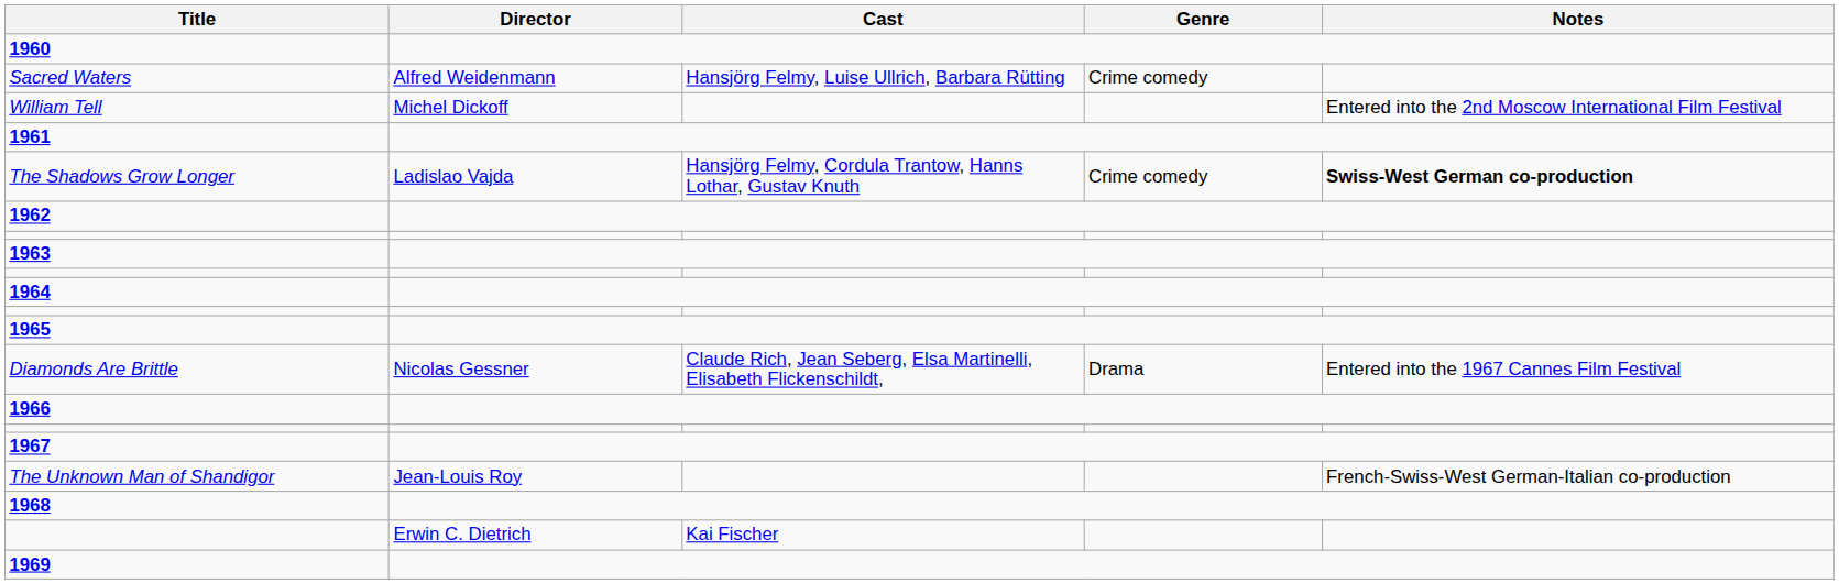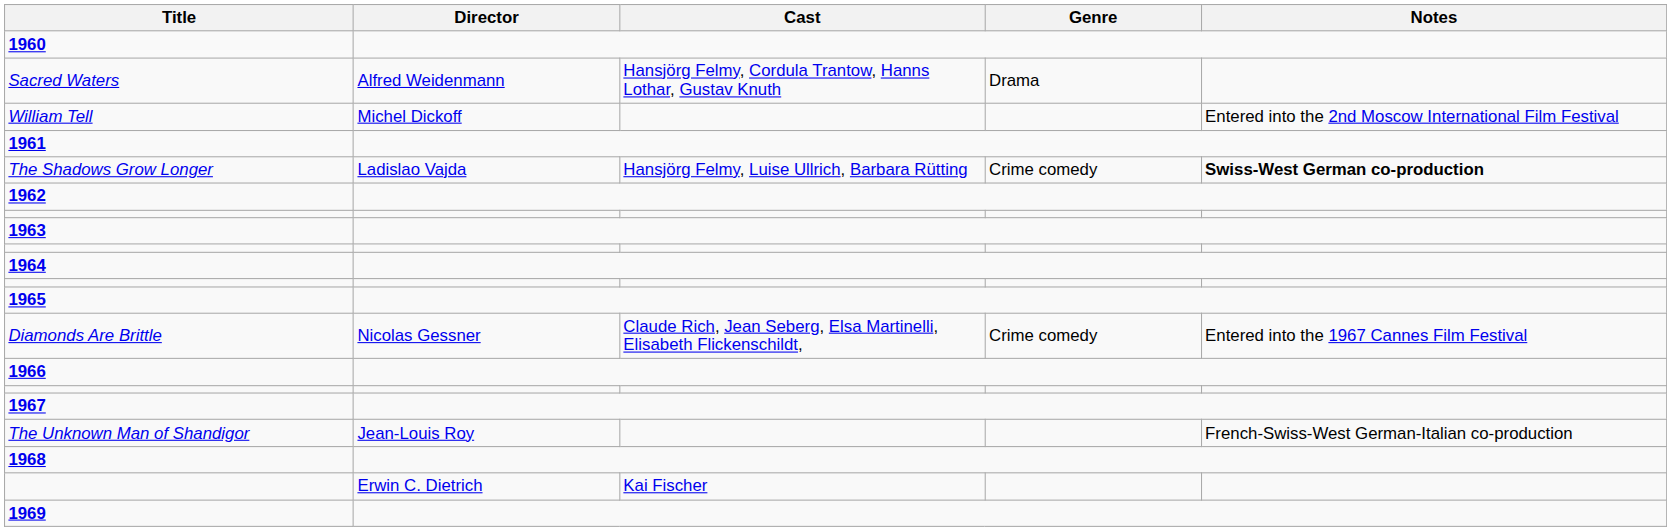 <table class="wikitable" style="width:100%;">
 <tr>
 <th style="width:21%;">Title</th>
 <th style="width:16%;">Director</th>
 <th style="width:22%;">Cast</th>
 <th style="width:13%;">Genre</th>
 <th style="width:28%;">Notes</th>
 </tr>
 <tr>
 <td><strong><a href='#'>1960</a></strong></td>
 </tr>
 <tr>
 <td><em><a href='#'>Sacred Waters</a></em></td>
 <td><a href='#'>Alfred Weidenmann</a></td>
-<td><a href='#'>Hansjörg Felmy</a>, <a href='#'>Luise Ullrich</a>, <a href='#'>Barbara Rütting</a></td>
-<td>Crime comedy</td>
+<td><a href='#'>Hansjörg Felmy</a>, <a href='#'>Cordula Trantow</a>, <a href='#'>Hanns Lothar</a>, <a href='#'>Gustav Knuth</a></td>
+<td>Drama</td>
 <td></td>
 </tr>
 <tr>
 <td><em><a href='#'>William Tell</a></em></td>
 <td><a href='#'>Michel Dickoff</a></td>
 <td></td>
 <td></td>
 <td>Entered into the <a href='#'>2nd Moscow International Film Festival</a></td>
 </tr>
 <tr>
 <td><strong><a href='#'>1961</a></strong></td>
 </tr>
 <tr>
 <td><em><a href='#'>The Shadows Grow Longer</a></em></td>
 <td><a href='#'>Ladislao Vajda</a></td>
-<td><a href='#'>Hansjörg Felmy</a>, <a href='#'>Cordula Trantow</a>, <a href='#'>Hanns Lothar</a>, <a href='#'>Gustav Knuth</a></td>
+<td><a href='#'>Hansjörg Felmy</a>, <a href='#'>Luise Ullrich</a>, <a href='#'>Barbara Rütting</a></td>
 <td>Crime comedy</td>
 <td><strong>Swiss-West German co-production</strong></td>
 </tr>
 <tr>
 <td><strong><a href='#'>1962</a></strong></td>
 </tr>
 <tr>
 <td></td>
 <td></td>
 <td></td>
 <td></td>
 <td></td>
 </tr>
 <tr>
 <td><strong><a href='#'>1963</a></strong></td>
 </tr>
 <tr>
 <td></td>
 <td></td>
 <td></td>
 <td></td>
 <td></td>
 </tr>
 <tr>
 <td><strong><a href='#'>1964</a></strong></td>
 </tr>
 <tr>
 <td></td>
 <td></td>
 <td></td>
 <td></td>
 <td></td>
 </tr>
 <tr>
 <td><strong><a href='#'>1965</a></strong></td>
 </tr>
 <tr>
 <td><em><a href='#'>Diamonds Are Brittle</a></em></td>
 <td><a href='#'>Nicolas Gessner</a></td>
 <td><a href='#'>Claude Rich</a>, <a href='#'>Jean Seberg</a>, <a href='#'>Elsa Martinelli</a>, <a href='#'>Elisabeth Flickenschildt</a>, </td>
-<td>Drama</td>
+<td>Crime comedy</td>
 <td>Entered into the <a href='#'>1967 Cannes Film Festival</a></td>
 </tr>
 <tr>
 <td><strong><a href='#'>1966</a></strong></td>
 </tr>
 <tr>
 <td></td>
 <td></td>
 <td></td>
 <td></td>
 <td></td>
 </tr>
 <tr>
 <td><strong><a href='#'>1967</a></strong></td>
 </tr>
 <tr>
 <td><em><a href='#'>The Unknown Man of Shandigor</a></em></td>
 <td><a href='#'>Jean-Louis Roy</a></td>
 <td></td>
 <td></td>
 <td>French-Swiss-West German-Italian co-production</td>
 </tr>
 <tr>
 <td><strong><a href='#'>1968</a></strong></td>
 </tr>
 <tr>
 <td><em></em></td>
 <td><a href='#'>Erwin C. Dietrich</a></td>
 <td><a href='#'>Kai Fischer</a></td>
 <td></td>
 <td></td>
 </tr>
 <tr>
 <td><strong><a href='#'>1969</a></strong></td>
 </tr>
 </table>
